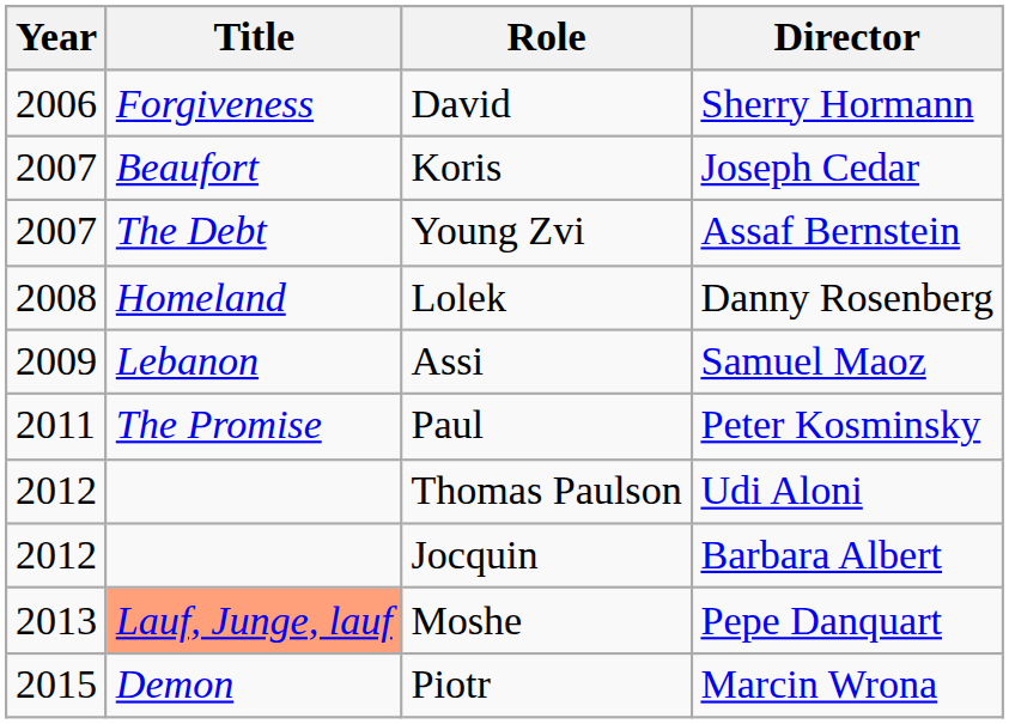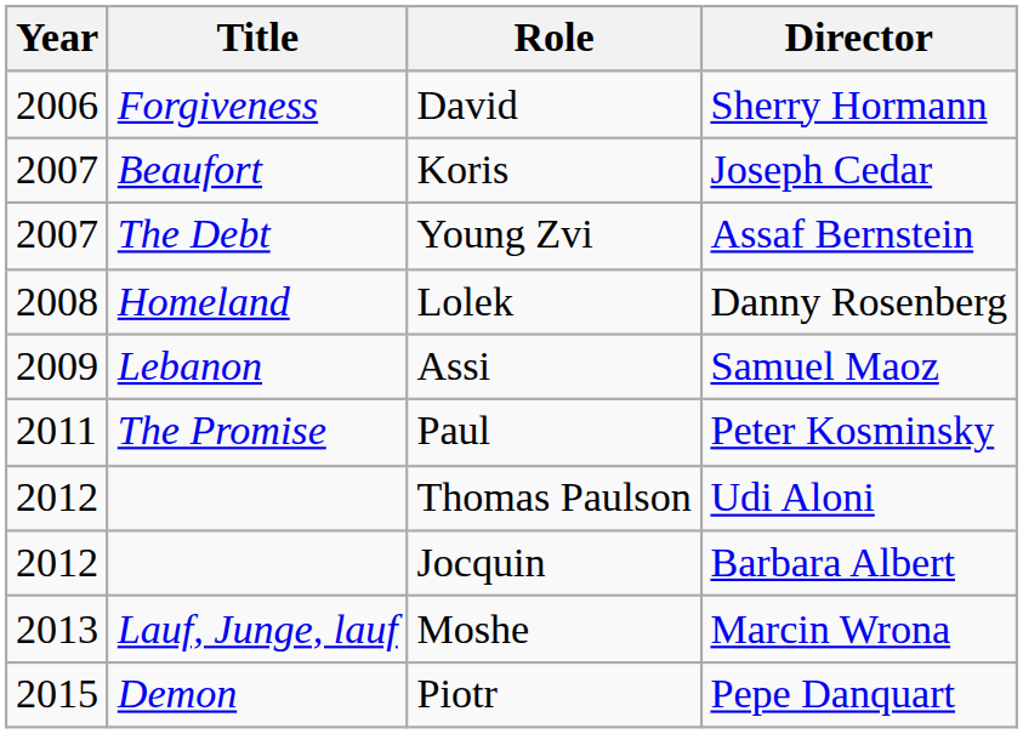 <table class="wikitable">
 <tr style="background:#ccc;">
 <th>Year</th>
 <th>Title</th>
 <th>Role</th>
 <th>Director</th>
 </tr>
 <tr>
 <td>2006</td>
 <td><em><a href='#'>Forgiveness</a></em></td>
 <td>David</td>
 <td><a href='#'>Sherry Hormann</a></td>
 </tr>
 <tr>
 <td>2007</td>
 <td><em><a href='#'>Beaufort</a></em></td>
 <td>Koris</td>
 <td><a href='#'>Joseph Cedar</a></td>
 </tr>
 <tr>
 <td>2007</td>
 <td><em><a href='#'>The Debt</a></em></td>
 <td>Young Zvi</td>
 <td><a href='#'>Assaf Bernstein</a></td>
 </tr>
 <tr>
 <td>2008</td>
 <td><em><a href='#'>Homeland</a></em></td>
 <td>Lolek</td>
 <td>Danny Rosenberg</td>
 </tr>
 <tr>
 <td>2009</td>
 <td><em><a href='#'>Lebanon</a></em></td>
 <td>Assi</td>
 <td><a href='#'>Samuel Maoz</a></td>
 </tr>
 <tr>
 <td>2011</td>
 <td><em><a href='#'>The Promise</a></em></td>
 <td>Paul</td>
 <td><a href='#'>Peter Kosminsky</a></td>
 </tr>
 <tr>
 <td>2012</td>
 <td><em></em></td>
 <td>Thomas Paulson</td>
 <td><a href='#'>Udi Aloni</a></td>
 </tr>
 <tr>
 <td>2012</td>
 <td><em></em></td>
 <td>Jocquin</td>
 <td><a href='#'>Barbara Albert</a></td>
 </tr>
 <tr>
 <td>2013</td>
-<td style="background: lightsalmon;"><em><a href='#'>Lauf, Junge, lauf</a></em></td>
+<td><em><a href='#'>Lauf, Junge, lauf</a></em></td>
 <td>Moshe</td>
-<td><a href='#'>Pepe Danquart</a></td>
+<td><a href='#'>Marcin Wrona</a></td>
 </tr>
 <tr>
 <td>2015</td>
 <td><em><a href='#'>Demon</a></em></td>
 <td>Piotr</td>
-<td><a href='#'>Marcin Wrona</a></td>
+<td><a href='#'>Pepe Danquart</a></td>
 </tr>
 </table>
